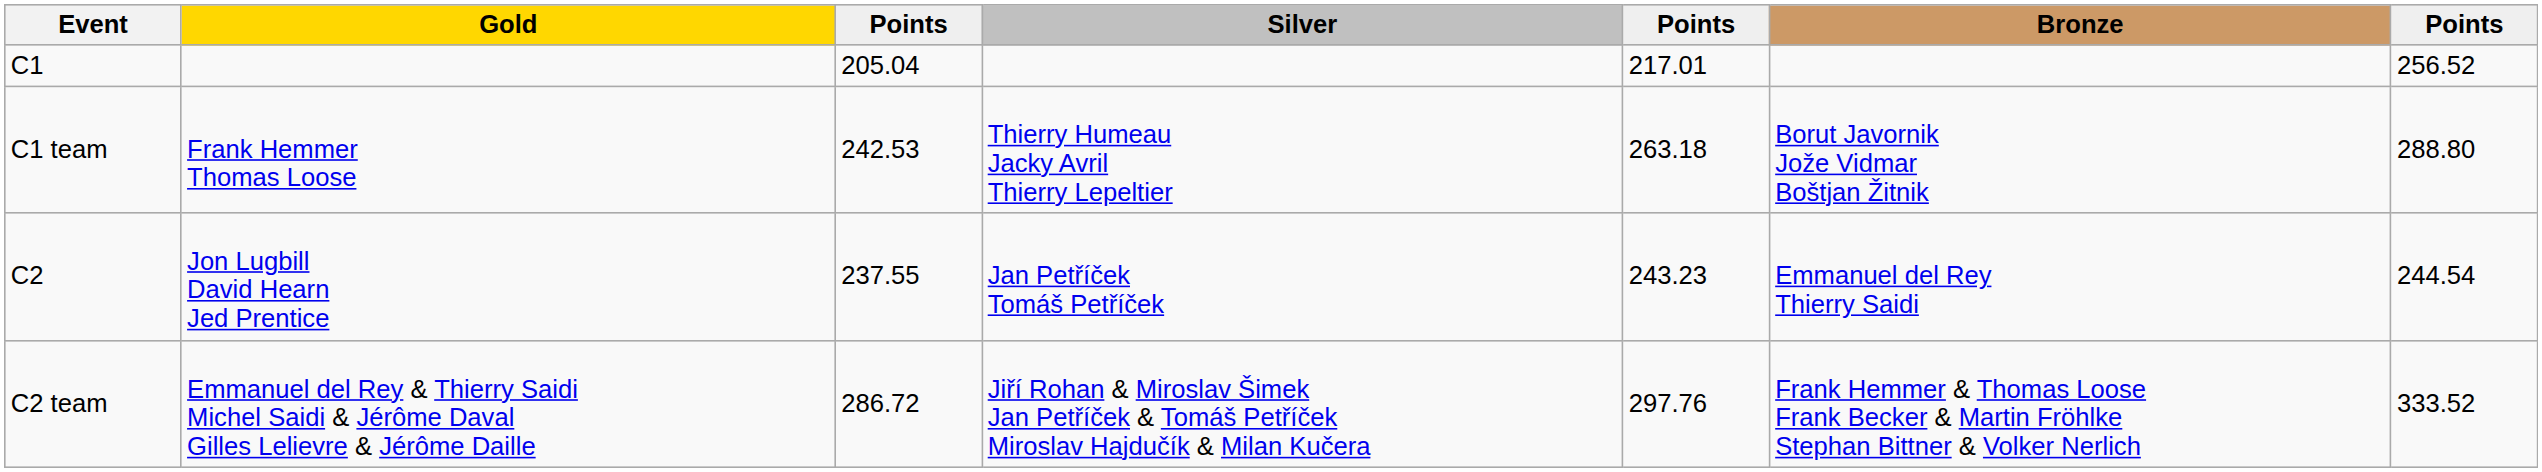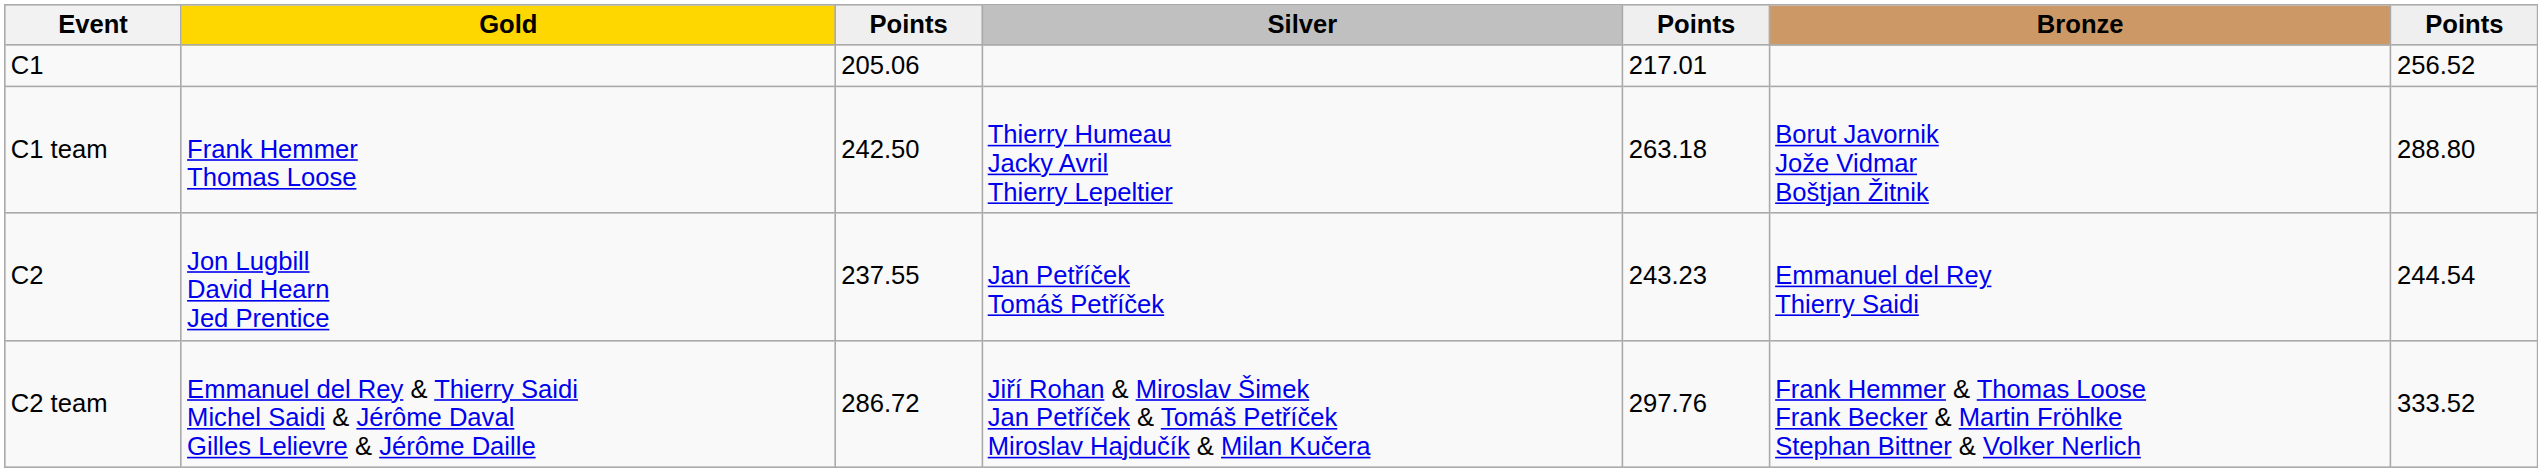 <table class="wikitable" width=100%>
 <tr>
 <th>Event</th>
 <td align=center bgcolor="gold"><strong>Gold</strong></td>
 <td align=center bgcolor="EFEFEF"><strong>Points</strong></td>
 <td align=center bgcolor="silver"><strong>Silver</strong></td>
 <td align=center bgcolor="EFEFEF"><strong>Points</strong></td>
 <td align=center bgcolor="CC9966"><strong>Bronze</strong></td>
 <td align=center bgcolor="EFEFEF"><strong>Points</strong></td>
 </tr>
 <tr>
 <td>C1</td>
 <td></td>
-<td>205.04</td>
+<td>205.06</td>
 <td></td>
 <td>217.01</td>
 <td></td>
 <td>256.52</td>
 </tr>
 <tr>
 <td>C1 team</td>
 <td><br><a href='#'>Frank Hemmer</a><br><a href='#'>Thomas Loose</a></td>
-<td>242.53</td>
+<td>242.50</td>
 <td><br><a href='#'>Thierry Humeau</a><br><a href='#'>Jacky Avril</a><br><a href='#'>Thierry Lepeltier</a></td>
 <td>263.18</td>
 <td><br><a href='#'>Borut Javornik</a><br><a href='#'>Jože Vidmar</a><br><a href='#'>Boštjan Žitnik</a></td>
 <td>288.80</td>
 </tr>
 <tr>
 <td>C2</td>
 <td><br><a href='#'>Jon Lugbill</a><br><a href='#'>David Hearn</a><br><a href='#'>Jed Prentice</a></td>
 <td>237.55</td>
 <td><br><a href='#'>Jan Petříček</a><br><a href='#'>Tomáš Petříček</a></td>
 <td>243.23</td>
 <td><br><a href='#'>Emmanuel del Rey</a><br><a href='#'>Thierry Saidi</a></td>
 <td>244.54</td>
 </tr>
 <tr>
 <td>C2 team</td>
 <td><br><a href='#'>Emmanuel del Rey</a> & <a href='#'>Thierry Saidi</a><br><a href='#'>Michel Saidi</a> & <a href='#'>Jérôme Daval</a><br><a href='#'>Gilles Lelievre</a> & <a href='#'>Jérôme Daille</a></td>
 <td>286.72</td>
 <td><br><a href='#'>Jiří Rohan</a> & <a href='#'>Miroslav Šimek</a><br><a href='#'>Jan Petříček</a> & <a href='#'>Tomáš Petříček</a><br><a href='#'>Miroslav Hajdučík</a> & <a href='#'>Milan Kučera</a></td>
 <td>297.76</td>
 <td><br><a href='#'>Frank Hemmer</a> & <a href='#'>Thomas Loose</a><br><a href='#'>Frank Becker</a> & <a href='#'>Martin Fröhlke</a><br><a href='#'>Stephan Bittner</a> & <a href='#'>Volker Nerlich</a></td>
 <td>333.52</td>
 </tr>
 </table>
